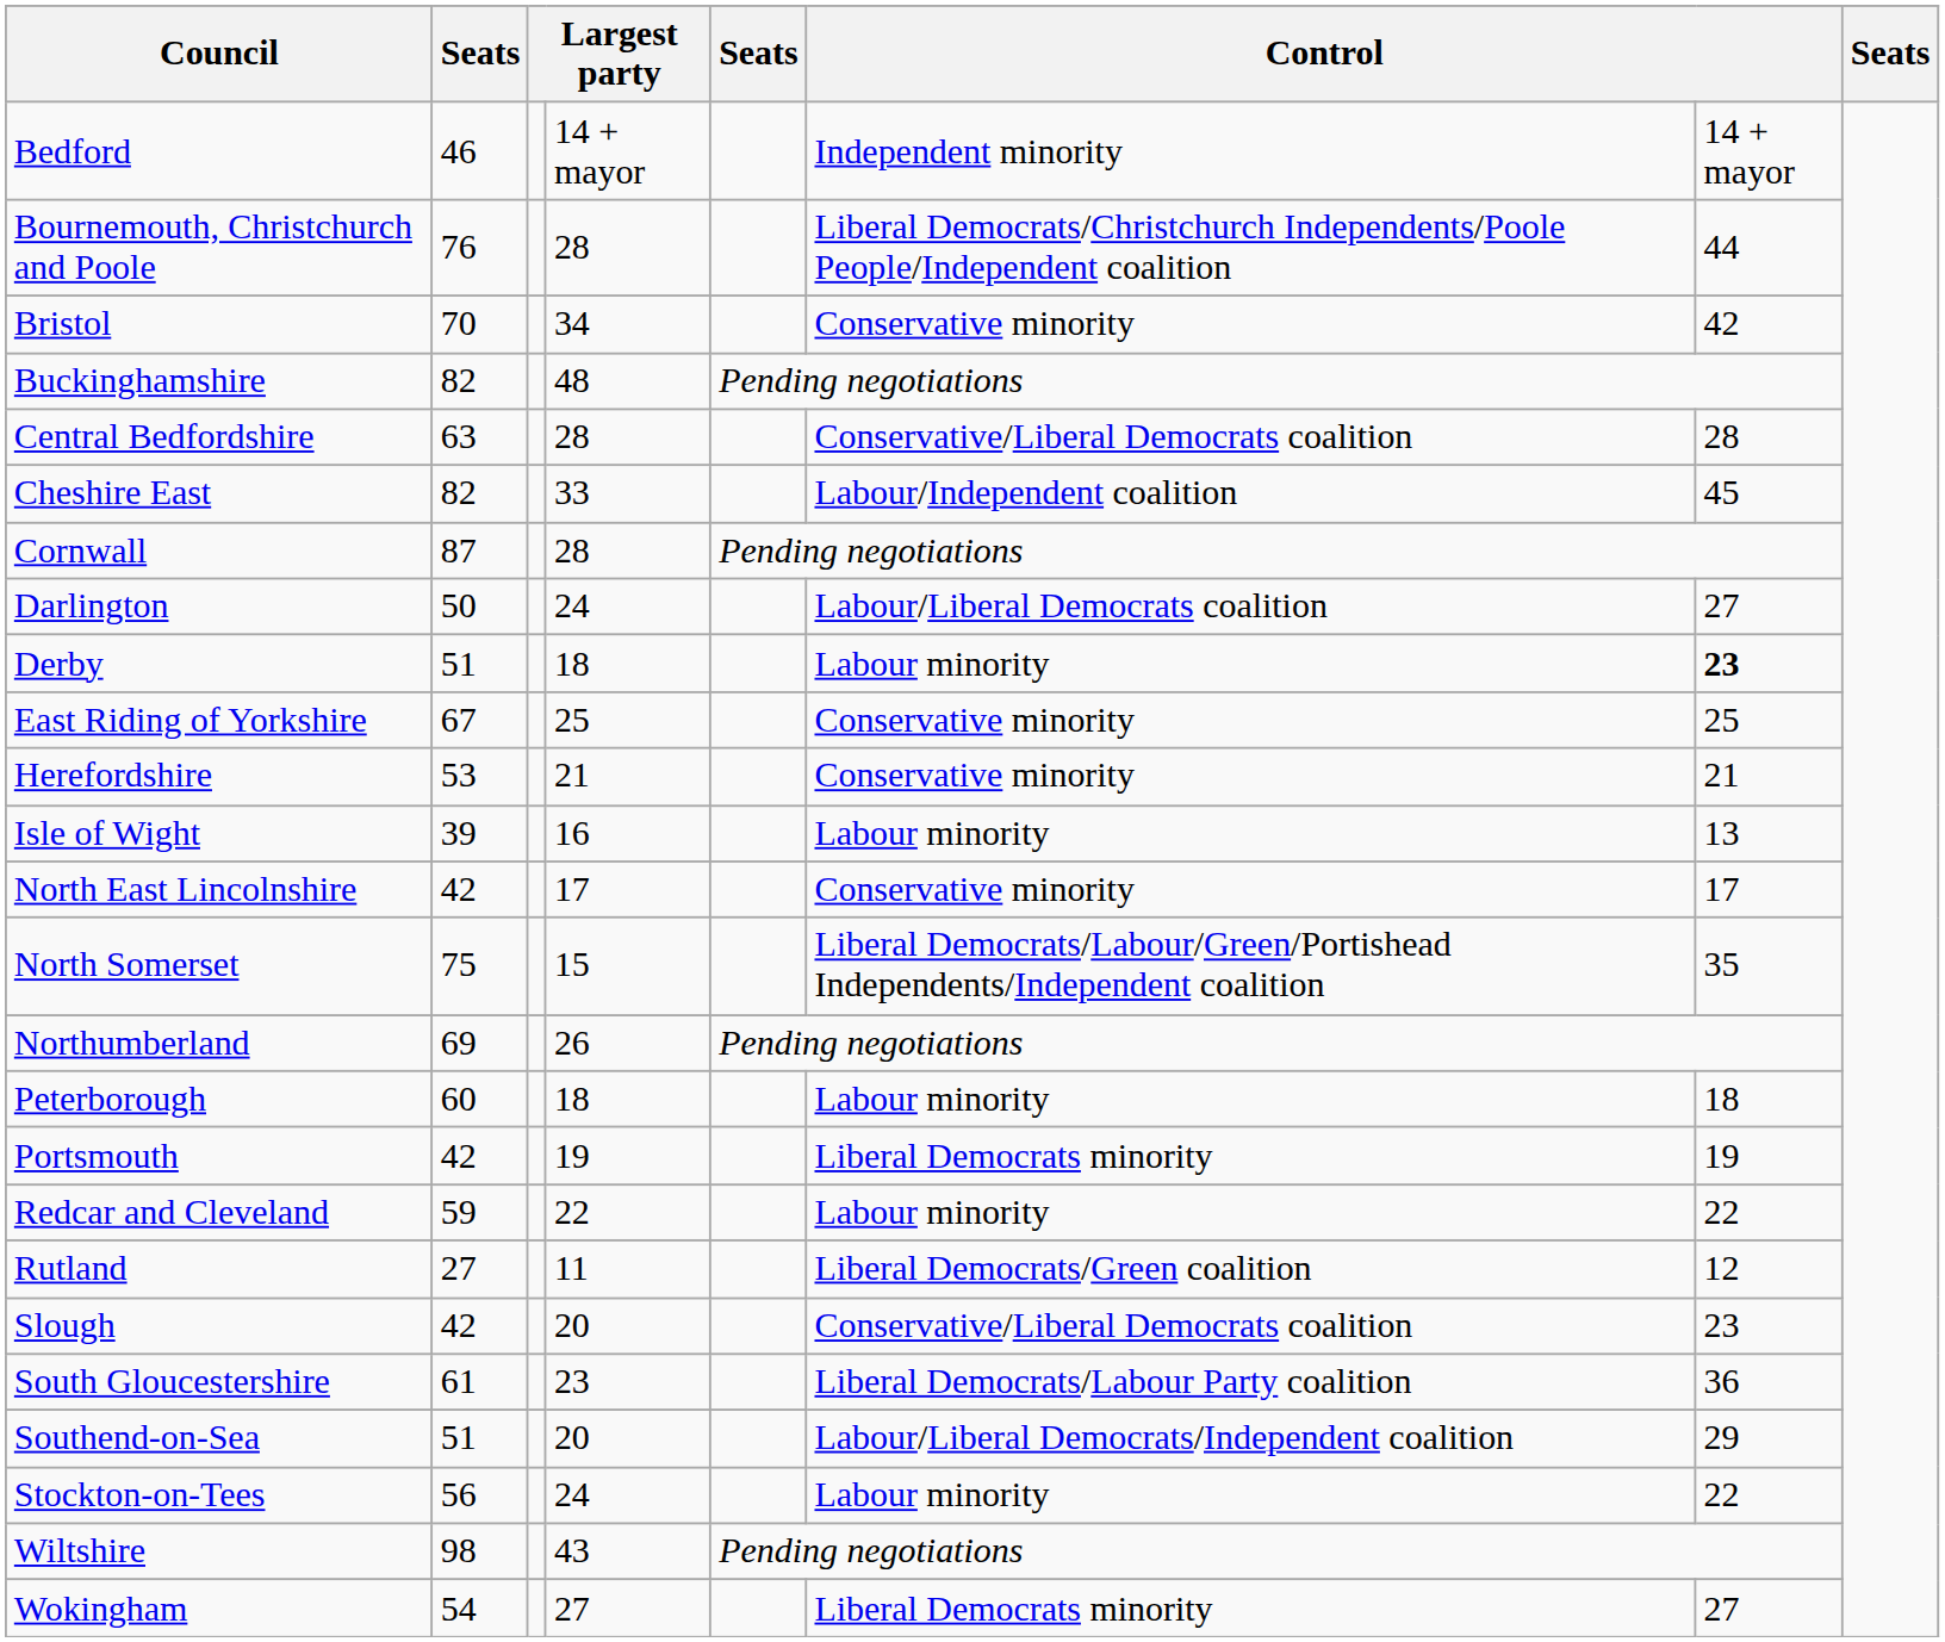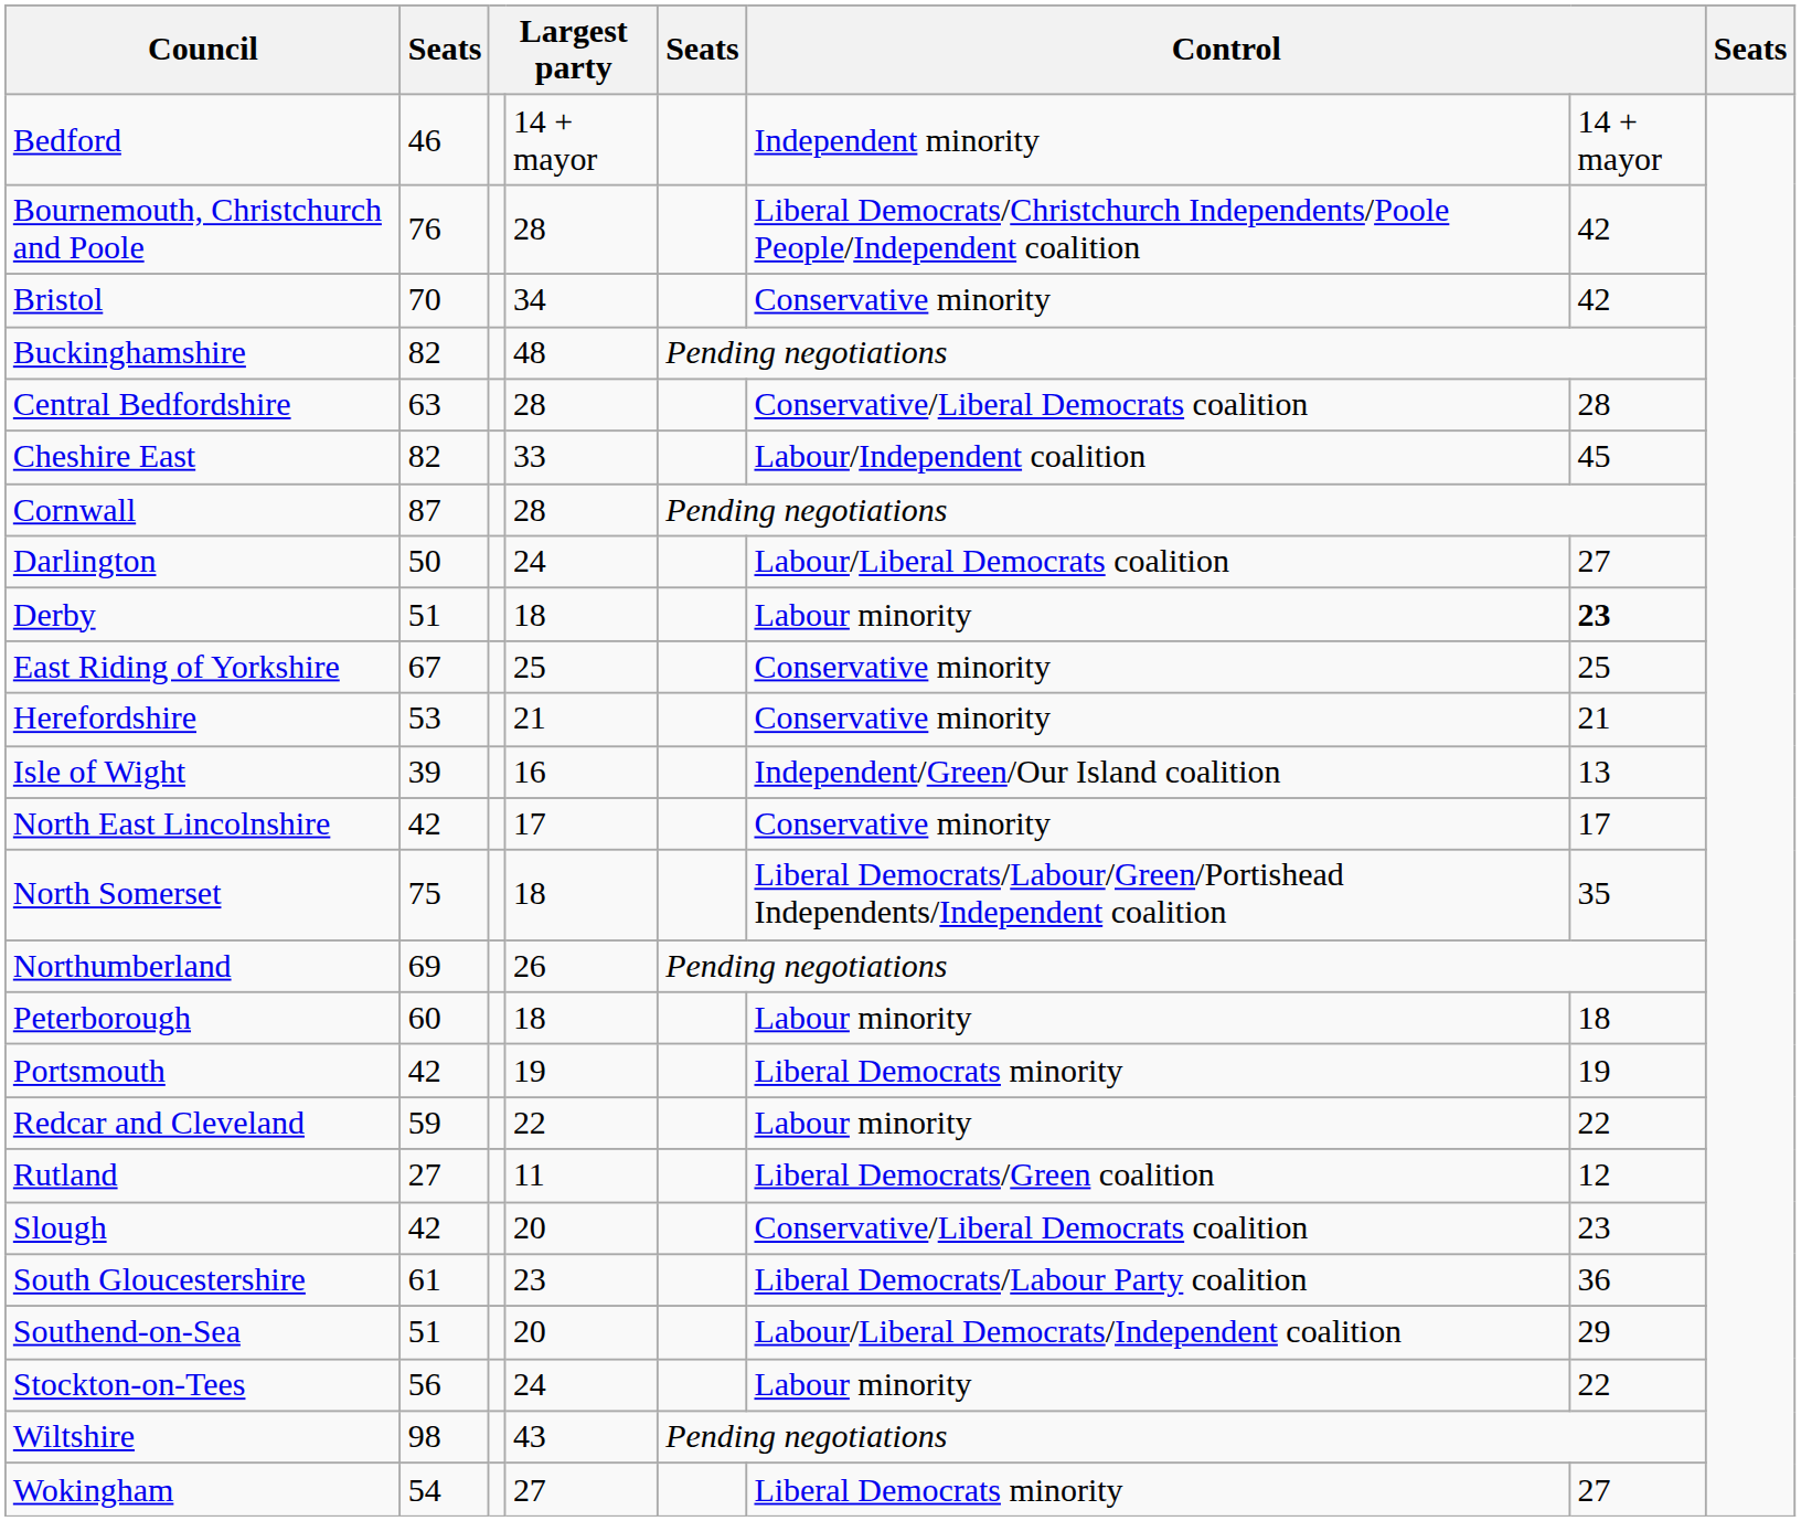 <table class="wikitable sortable">
 <tr>
 <th>Council</th>
 <th>Seats</th>
 <th colspan=2>Largest party</th>
 <th>Seats</th>
 <th colspan=2>Control</th>
 <th>Seats</th>
 </tr>
 <tr>
 <td><a href='#'>Bedford</a></td>
 <td>46</td>
 <td></td>
 <td>14 + mayor</td>
 <td bgcolor=></td>
 <td><a href='#'>Independent</a> minority</td>
 <td>14 + mayor</td>
 </tr>
 <tr>
 <td><a href='#'>Bournemouth, Christchurch and Poole</a></td>
 <td>76</td>
 <td></td>
 <td>28</td>
 <td bgcolor=></td>
 <td><a href='#'>Liberal Democrats</a>/<a href='#'>Christchurch Independents</a>/<a href='#'>Poole People</a>/<a href='#'>Independent</a> coalition</td>
-<td>44</td>
+<td>42</td>
 </tr>
 <tr>
 <td><a href='#'>Bristol</a></td>
 <td>70</td>
 <td></td>
 <td>34</td>
 <td bgcolor=></td>
 <td><a href='#'>Conservative</a> minority</td>
 <td>42</td>
 </tr>
 <tr>
 <td><a href='#'>Buckinghamshire</a></td>
 <td>82</td>
 <td></td>
 <td>48</td>
 <td colspan=3><em>Pending negotiations</em></td>
 </tr>
 <tr>
 <td><a href='#'>Central Bedfordshire</a></td>
 <td>63</td>
 <td></td>
 <td>28</td>
 <td bgcolor=></td>
 <td><a href='#'>Conservative</a>/<a href='#'>Liberal Democrats</a> coalition</td>
 <td>28</td>
 </tr>
 <tr>
 <td><a href='#'>Cheshire East</a></td>
 <td>82</td>
 <td></td>
 <td>33</td>
 <td bgcolor=></td>
 <td><a href='#'>Labour</a>/<a href='#'>Independent</a> coalition</td>
 <td>45</td>
 </tr>
 <tr>
 <td><a href='#'>Cornwall</a></td>
 <td>87</td>
 <td></td>
 <td>28</td>
 <td colspan=3><em>Pending negotiations</em></td>
 </tr>
 <tr>
 <td><a href='#'>Darlington</a></td>
 <td>50</td>
 <td></td>
 <td>24</td>
 <td bgcolor=></td>
 <td><a href='#'>Labour</a>/<a href='#'>Liberal Democrats</a> coalition</td>
 <td>27</td>
 </tr>
 <tr>
 <td><a href='#'>Derby</a></td>
 <td>51</td>
 <td></td>
 <td>18</td>
 <td bgcolor=></td>
 <td><a href='#'>Labour</a> minority</td>
 <td><strong>23</strong></td>
 </tr>
 <tr>
 <td><a href='#'>East Riding of Yorkshire</a></td>
 <td>67</td>
 <td></td>
 <td>25</td>
 <td bgcolor=></td>
 <td><a href='#'>Conservative</a> minority</td>
 <td>25</td>
 </tr>
 <tr>
 <td><a href='#'>Herefordshire</a></td>
 <td>53</td>
 <td></td>
 <td>21</td>
 <td bgcolor=></td>
 <td><a href='#'>Conservative</a> minority</td>
 <td>21</td>
 </tr>
 <tr>
 <td><a href='#'>Isle of Wight</a></td>
 <td>39</td>
 <td></td>
 <td>16</td>
 <td bgcolor=></td>
-<td><a href='#'>Labour</a> minority</td>
+<td><a href='#'>Independent</a>/<a href='#'>Green</a>/Our Island coalition</td>
 <td>13</td>
 </tr>
 <tr>
 <td><a href='#'>North East Lincolnshire</a></td>
 <td>42</td>
 <td></td>
 <td>17</td>
 <td bgcolor=></td>
 <td><a href='#'>Conservative</a> minority</td>
 <td>17</td>
 </tr>
 <tr>
 <td><a href='#'>North Somerset</a></td>
 <td>75</td>
 <td></td>
-<td>15</td>
+<td>18</td>
 <td bgcolor=></td>
 <td><a href='#'>Liberal Democrats</a>/<a href='#'>Labour</a>/<a href='#'>Green</a>/Portishead Independents/<a href='#'>Independent</a> coalition</td>
 <td>35</td>
 </tr>
 <tr>
 <td><a href='#'>Northumberland</a></td>
 <td>69</td>
 <td></td>
 <td>26</td>
 <td colspan=3><em>Pending negotiations</em></td>
 </tr>
 <tr>
 <td><a href='#'>Peterborough</a></td>
 <td>60</td>
 <td></td>
 <td>18</td>
 <td bgcolor=></td>
 <td><a href='#'>Labour</a> minority</td>
 <td>18</td>
 </tr>
 <tr>
 <td><a href='#'>Portsmouth</a></td>
 <td>42</td>
 <td></td>
 <td>19</td>
 <td bgcolor=></td>
 <td><a href='#'>Liberal Democrats</a> minority</td>
 <td>19</td>
 </tr>
 <tr>
 <td><a href='#'>Redcar and Cleveland</a></td>
 <td>59</td>
 <td></td>
 <td>22</td>
 <td bgcolor=></td>
 <td><a href='#'>Labour</a> minority</td>
 <td>22</td>
 </tr>
 <tr>
 <td><a href='#'>Rutland</a></td>
 <td>27</td>
 <td></td>
 <td>11</td>
 <td bgcolor=></td>
 <td><a href='#'>Liberal Democrats</a>/<a href='#'>Green</a> coalition</td>
 <td>12</td>
 </tr>
 <tr>
 <td><a href='#'>Slough</a></td>
 <td>42</td>
 <td></td>
 <td>20</td>
 <td bgcolor=></td>
 <td><a href='#'>Conservative</a>/<a href='#'>Liberal Democrats</a> coalition</td>
 <td>23</td>
 </tr>
 <tr>
 <td><a href='#'>South Gloucestershire</a></td>
 <td>61</td>
 <td></td>
 <td>23</td>
 <td bgcolor=></td>
 <td><a href='#'>Liberal Democrats</a>/<a href='#'>Labour Party</a> coalition</td>
 <td>36</td>
 </tr>
 <tr>
 <td><a href='#'>Southend-on-Sea</a></td>
 <td>51</td>
 <td></td>
 <td>20</td>
 <td bgcolor=></td>
 <td><a href='#'>Labour</a>/<a href='#'>Liberal Democrats</a>/<a href='#'>Independent</a> coalition</td>
 <td>29</td>
 </tr>
 <tr>
 <td><a href='#'>Stockton-on-Tees</a></td>
 <td>56</td>
 <td></td>
 <td>24</td>
 <td bgcolor=></td>
 <td><a href='#'>Labour</a> minority</td>
 <td>22</td>
 </tr>
 <tr>
 <td><a href='#'>Wiltshire</a></td>
 <td>98</td>
 <td></td>
 <td>43</td>
 <td colspan=3><em>Pending negotiations</em></td>
 </tr>
 <tr>
 <td><a href='#'>Wokingham</a></td>
 <td>54</td>
 <td></td>
 <td>27</td>
 <td bgcolor=></td>
 <td><a href='#'>Liberal Democrats</a> minority</td>
 <td>27</td>
 </tr>
 </table>
